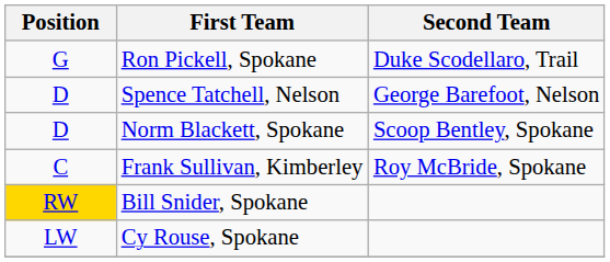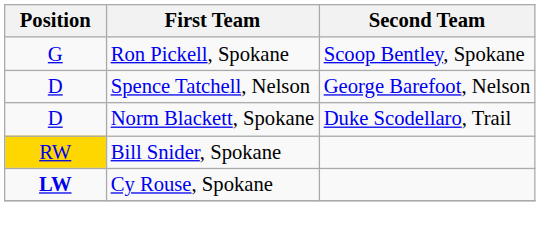 <table class="wikitable">
 <tr>
 <th>  Position  </th>
 <th>First Team</th>
 <th>Second Team</th>
 </tr>
 <tr>
 <td align=center><a href='#'>G</a></td>
 <td><a href='#'>Ron Pickell</a>, Spokane</td>
-<td><a href='#'>Duke Scodellaro</a>, Trail</td>
+<td><a href='#'>Scoop Bentley</a>,  Spokane</td>
 </tr>
 <tr>
 <td align=center><a href='#'>D</a></td>
 <td><a href='#'>Spence Tatchell</a>, Nelson</td>
 <td><a href='#'>George Barefoot</a>, Nelson</td>
 </tr>
 <tr>
 <td align=center><a href='#'>D</a></td>
 <td><a href='#'>Norm Blackett</a>,  Spokane</td>
-<td><a href='#'>Scoop Bentley</a>,  Spokane</td>
-</tr>
-<tr>
-<td align=center><a href='#'>C</a></td>
-<td><a href='#'>Frank Sullivan</a>, Kimberley</td>
-<td><a href='#'>Roy McBride</a>, Spokane</td>
+<td><a href='#'>Duke Scodellaro</a>, Trail</td>
 </tr>
 <tr>
 <td align=center style="background: gold;"><a href='#'>RW</a></td>
 <td><a href='#'>Bill Snider</a>,  Spokane</td>
 <td></td>
 </tr>
 <tr>
-<td align=center><a href='#'>LW</a></td>
+<td align=center><strong><a href='#'>LW</a></strong></td>
 <td><a href='#'>Cy Rouse</a>,  Spokane</td>
 <td></td>
 </tr>
 <tr>
 </tr>
 </table>
